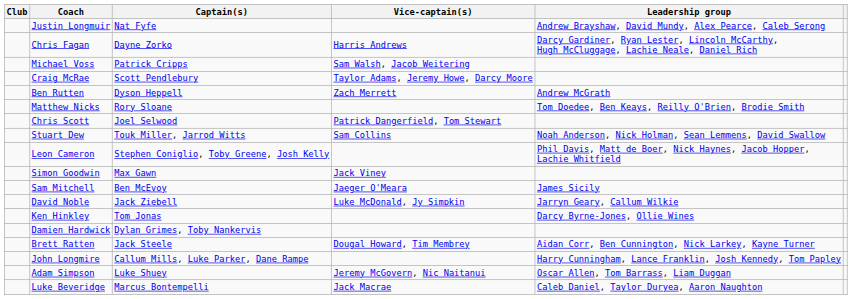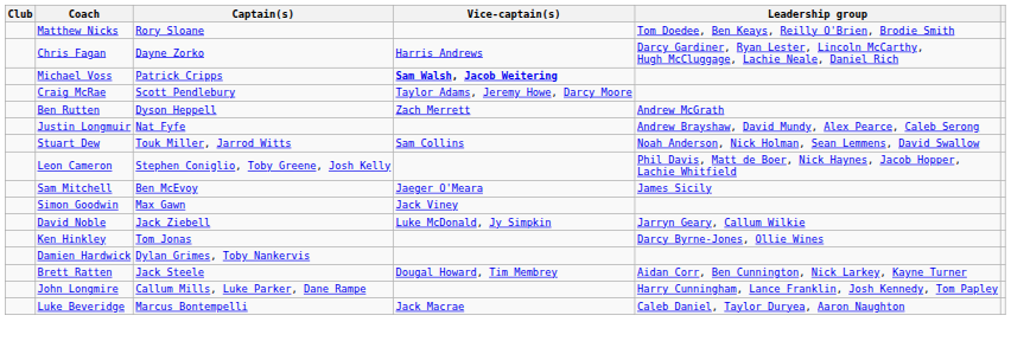 <table class=wikitable>
 <tr>
 <th>Club</th>
 <th>Coach</th>
 <th>Captain(s)</th>
 <th>Vice-captain(s)</th>
 <th>Leadership group</th>
 <th></th>
 </tr>
 <tr>
 <td></td>
-<td><a href='#'>Justin Longmuir</a></td>
-<td><a href='#'>Nat Fyfe</a></td>
+<td><a href='#'>Matthew Nicks</a></td>
+<td><a href='#'>Rory Sloane</a></td>
 <td></td>
-<td><a href='#'>Andrew Brayshaw</a>, <a href='#'>David Mundy</a>, <a href='#'>Alex Pearce</a>, <a href='#'>Caleb Serong</a></td>
+<td><a href='#'>Tom Doedee</a>, <a href='#'>Ben Keays</a>, <a href='#'>Reilly O'Brien</a>, <a href='#'>Brodie Smith</a></td>
 <td align=center></td>
 </tr>
 <tr>
 <td></td>
 <td><a href='#'>Chris Fagan</a></td>
 <td><a href='#'>Dayne Zorko</a></td>
 <td><a href='#'>Harris Andrews</a></td>
 <td><a href='#'>Darcy Gardiner</a>, <a href='#'>Ryan Lester</a>, <a href='#'>Lincoln McCarthy</a>,<br><a href='#'>Hugh McCluggage</a>, <a href='#'>Lachie Neale</a>, <a href='#'>Daniel Rich</a></td>
 <td align=center></td>
 </tr>
 <tr>
 <td></td>
 <td><a href='#'>Michael Voss</a></td>
 <td><a href='#'>Patrick Cripps</a></td>
-<td><a href='#'>Sam Walsh</a>, <a href='#'>Jacob Weitering</a></td>
+<td><strong><a href='#'>Sam Walsh</a>, <a href='#'>Jacob Weitering</a></strong></td>
 <td></td>
 <td align=center></td>
 </tr>
 <tr>
 <td></td>
 <td><a href='#'>Craig McRae</a></td>
 <td><a href='#'>Scott Pendlebury</a></td>
 <td><a href='#'>Taylor Adams</a>, <a href='#'>Jeremy Howe</a>, <a href='#'>Darcy Moore</a></td>
 <td></td>
 <td align=center></td>
 </tr>
 <tr>
 <td></td>
 <td><a href='#'>Ben Rutten</a></td>
 <td><a href='#'>Dyson Heppell</a></td>
 <td><a href='#'>Zach Merrett</a></td>
 <td><a href='#'>Andrew McGrath</a></td>
 <td align=center></td>
 </tr>
 <tr>
 <td></td>
-<td><a href='#'>Matthew Nicks</a></td>
-<td><a href='#'>Rory Sloane</a></td>
+<td><a href='#'>Justin Longmuir</a></td>
+<td><a href='#'>Nat Fyfe</a></td>
 <td></td>
-<td><a href='#'>Tom Doedee</a>, <a href='#'>Ben Keays</a>, <a href='#'>Reilly O'Brien</a>, <a href='#'>Brodie Smith</a></td>
-<td align=center></td>
-</tr>
-<tr>
-<td></td>
-<td><a href='#'>Chris Scott</a></td>
-<td><a href='#'>Joel Selwood</a></td>
-<td><a href='#'>Patrick Dangerfield</a>, <a href='#'>Tom Stewart</a></td>
-<td></td>
+<td><a href='#'>Andrew Brayshaw</a>, <a href='#'>David Mundy</a>, <a href='#'>Alex Pearce</a>, <a href='#'>Caleb Serong</a></td>
 <td align=center></td>
 </tr>
 <tr>
 <td></td>
 <td><a href='#'>Stuart Dew</a></td>
 <td><a href='#'>Touk Miller</a>, <a href='#'>Jarrod Witts</a></td>
 <td><a href='#'>Sam Collins</a></td>
 <td><a href='#'>Noah Anderson</a>, <a href='#'>Nick Holman</a>, <a href='#'>Sean Lemmens</a>, <a href='#'>David Swallow</a></td>
 <td align=center></td>
 </tr>
 <tr>
 <td></td>
 <td><a href='#'>Leon Cameron</a></td>
 <td><a href='#'>Stephen Coniglio</a>, <a href='#'>Toby Greene</a>, <a href='#'>Josh Kelly</a></td>
 <td></td>
 <td><a href='#'>Phil Davis</a>, <a href='#'>Matt de Boer</a>, <a href='#'>Nick Haynes</a>, <a href='#'>Jacob Hopper</a>,<br><a href='#'>Lachie Whitfield</a></td>
 <td align=center></td>
 </tr>
 <tr>
 <td></td>
+<td><a href='#'>Sam Mitchell</a></td>
+<td><a href='#'>Ben McEvoy</a></td>
+<td><a href='#'>Jaeger O'Meara</a></td>
+<td><a href='#'>James Sicily</a></td>
+<td align=center></td>
+</tr>
+<tr>
+<td></td>
 <td><a href='#'>Simon Goodwin</a></td>
 <td><a href='#'>Max Gawn</a></td>
 <td><a href='#'>Jack Viney</a></td>
 <td></td>
-<td align=center></td>
-</tr>
-<tr>
-<td></td>
-<td><a href='#'>Sam Mitchell</a></td>
-<td><a href='#'>Ben McEvoy</a></td>
-<td><a href='#'>Jaeger O'Meara</a></td>
-<td><a href='#'>James Sicily</a></td>
 <td align=center></td>
 </tr>
 <tr>
 <td></td>
 <td><a href='#'>David Noble</a></td>
 <td><a href='#'>Jack Ziebell</a></td>
 <td><a href='#'>Luke McDonald</a>, <a href='#'>Jy Simpkin</a></td>
 <td><a href='#'>Jarryn Geary</a>, <a href='#'>Callum Wilkie</a></td>
 <td align=center></td>
 </tr>
 <tr>
 <td></td>
 <td><a href='#'>Ken Hinkley</a></td>
 <td><a href='#'>Tom Jonas</a></td>
 <td></td>
 <td><a href='#'>Darcy Byrne-Jones</a>, <a href='#'>Ollie Wines</a></td>
 <td align=center></td>
 </tr>
 <tr>
 <td></td>
 <td><a href='#'>Damien Hardwick</a></td>
 <td><a href='#'>Dylan Grimes</a>, <a href='#'>Toby Nankervis</a></td>
 <td></td>
 <td></td>
 <td align=center></td>
 </tr>
 <tr>
 <td></td>
 <td><a href='#'>Brett Ratten</a></td>
 <td><a href='#'>Jack Steele</a></td>
 <td><a href='#'>Dougal Howard</a>, <a href='#'>Tim Membrey</a></td>
 <td><a href='#'>Aidan Corr</a>, <a href='#'>Ben Cunnington</a>, <a href='#'>Nick Larkey</a>, <a href='#'>Kayne Turner</a></td>
 <td align=center></td>
 </tr>
 <tr>
 <td></td>
 <td><a href='#'>John Longmire</a></td>
 <td><a href='#'>Callum Mills</a>, <a href='#'>Luke Parker</a>, <a href='#'>Dane Rampe</a></td>
 <td></td>
 <td><a href='#'>Harry Cunningham</a>, <a href='#'>Lance Franklin</a>, <a href='#'>Josh Kennedy</a>, <a href='#'>Tom Papley</a></td>
 <td align=center></td>
 </tr>
 <tr>
 <td></td>
-<td><a href='#'>Adam Simpson</a></td>
-<td><a href='#'>Luke Shuey</a></td>
-<td><a href='#'>Jeremy McGovern</a>, <a href='#'>Nic Naitanui</a></td>
-<td><a href='#'>Oscar Allen</a>, <a href='#'>Tom Barrass</a>, <a href='#'>Liam Duggan</a></td>
-<td align=center></td>
-</tr>
-<tr>
-<td></td>
 <td><a href='#'>Luke Beveridge</a></td>
 <td><a href='#'>Marcus Bontempelli</a></td>
 <td><a href='#'>Jack Macrae</a></td>
 <td><a href='#'>Caleb Daniel</a>, <a href='#'>Taylor Duryea</a>, <a href='#'>Aaron Naughton</a></td>
 <td align=center></td>
 </tr>
 </table>
